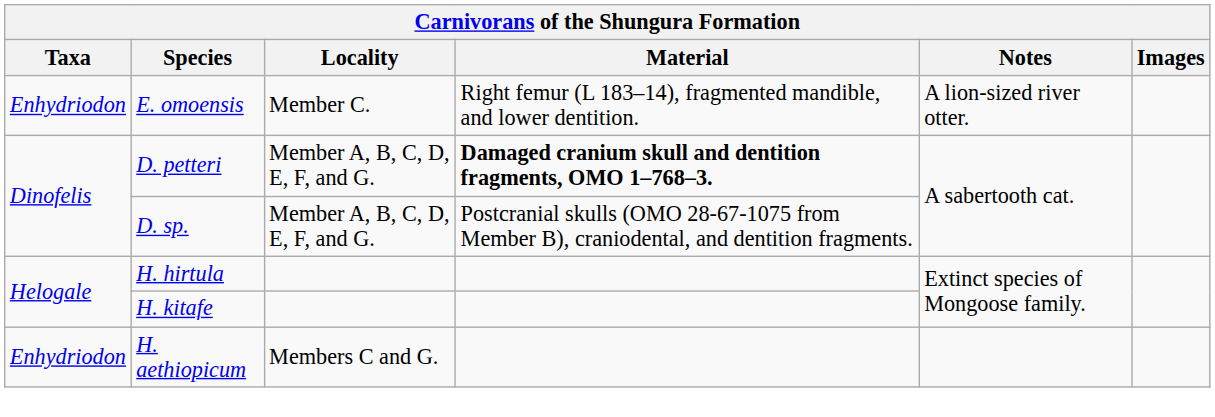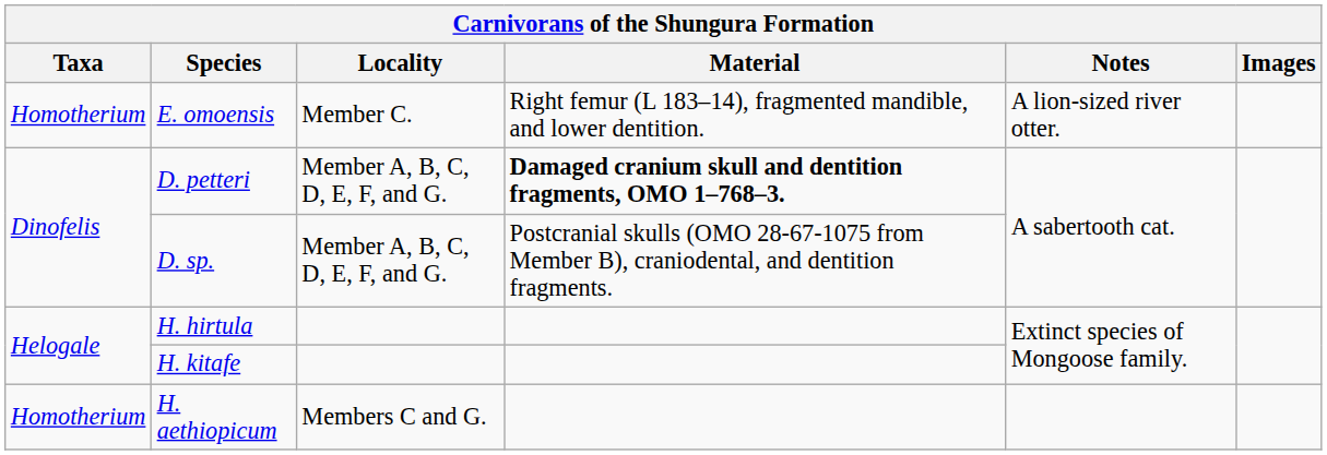 <table class="wikitable" align="center">
 <tr>
 <th colspan="7" align="center"><strong><a href='#'>Carnivorans</a></strong> of the Shungura Formation</th>
 </tr>
 <tr>
 <th>Taxa</th>
 <th>Species</th>
 <th>Locality</th>
 <th>Material</th>
 <th>Notes</th>
 <th>Images</th>
 </tr>
 <tr>
-<td><em><a href='#'>Enhydriodon</a></em></td>
+<td><em><a href='#'>Homotherium</a></em></td>
 <td><em><a href='#'>E. omoensis</a></em></td>
 <td>Member C.</td>
 <td>Right femur (L 183–14), fragmented mandible, and lower dentition.</td>
 <td>A lion-sized river otter.</td>
 <td></td>
 </tr>
 <tr>
 <td rowspan = "2"><em><a href='#'>Dinofelis</a></em></td>
 <td><em><a href='#'>D. petteri</a></em></td>
 <td>Member A, B, C, D, E, F, and G.</td>
 <td><strong>Damaged cranium skull and dentition fragments, OMO 1–768–3.</strong></td>
 <td rowspan = "2">A sabertooth cat.</td>
 <td rowspan = "2"></td>
 </tr>
 <tr>
 <td><em><a href='#'>D. sp.</a></em></td>
 <td>Member A, B, C, D, E, F, and G.</td>
 <td>Postcranial skulls (OMO 28-67-1075 from Member B), craniodental, and dentition fragments.</td>
 </tr>
 <tr>
 <td rowspan = "2"><em><a href='#'>Helogale</a></em></td>
 <td><em><a href='#'>H. hirtula</a></em></td>
 <td></td>
 <td></td>
 <td rowspan = "2">Extinct species of Mongoose family.</td>
 <td rowspan = "2"></td>
 </tr>
 <tr>
 <td><em><a href='#'>H. kitafe</a></em></td>
 <td></td>
 <td></td>
 </tr>
 <tr>
-<td><em><a href='#'>Enhydriodon</a></em></td>
+<td><em><a href='#'>Homotherium</a></em></td>
 <td><em><a href='#'>H. aethiopicum</a></em></td>
 <td>Members C and G.</td>
 <td></td>
 <td></td>
 <td></td>
 </tr>
 </table>
